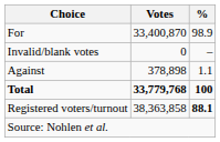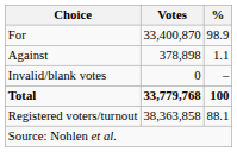 <table class=wikitable style=text-align:right>
 <tr>
 <th>Choice</th>
 <th>Votes</th>
 <th>%</th>
 </tr>
 <tr>
 <td align=left>For</td>
 <td>33,400,870</td>
 <td>98.9</td>
 </tr>
 <tr>
+<td align=left>Against</td>
+<td>378,898</td>
+<td>1.1</td>
+</tr>
+<tr>
 <td align=left>Invalid/blank votes</td>
 <td>0</td>
 <td>–</td>
-</tr>
-<tr>
-<td align=left>Against</td>
-<td>378,898</td>
-<td>1.1</td>
 </tr>
 <tr>
 <td align=left><strong>Total</strong></td>
 <td><strong>33,779,768</strong></td>
 <td><strong>100</strong></td>
 </tr>
 <tr>
 <td align=left>Registered voters/turnout</td>
 <td>38,363,858</td>
-<td><strong>88.1</strong></td>
+<td>88.1</td>
 </tr>
 <tr>
 <td colspan=3 align=left>Source: Nohlen <em>et al.</em></td>
 </tr>
 </table>
